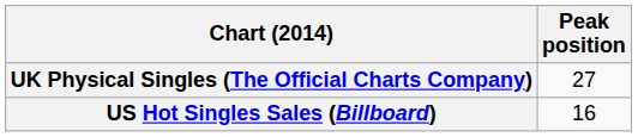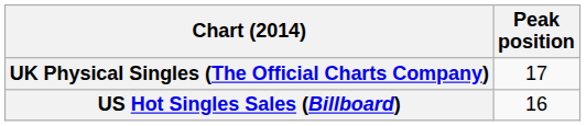 <table class="wikitable sortable plainrowheaders">
 <tr>
 <th scope="col">Chart (2014)</th>
 <th scope="col">Peak<br>position</th>
 </tr>
 <tr>
 <th scope="row">UK Physical Singles (<a href='#'>The Official Charts Company</a>)</th>
-<td align="center">27</td>
+<td align="center">17</td>
 </tr>
 <tr>
 <th scope="row">US <a href='#'>Hot Singles Sales</a> (<em><a href='#'>Billboard</a></em>)</th>
 <td align="center">16</td>
 </tr>
 </table>
